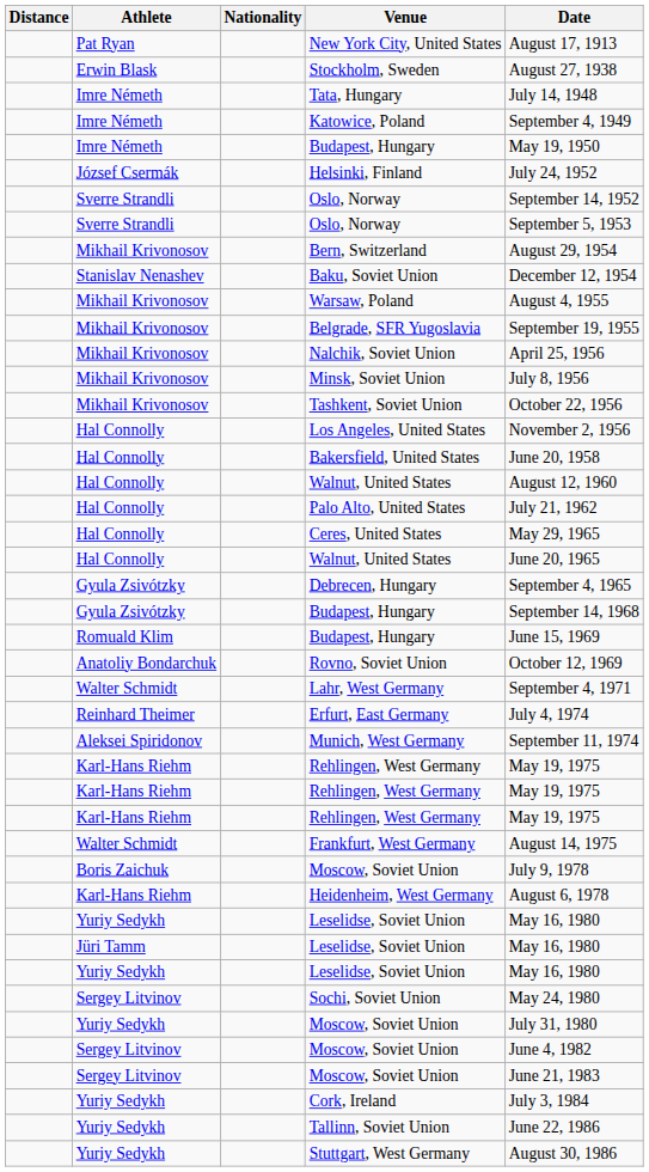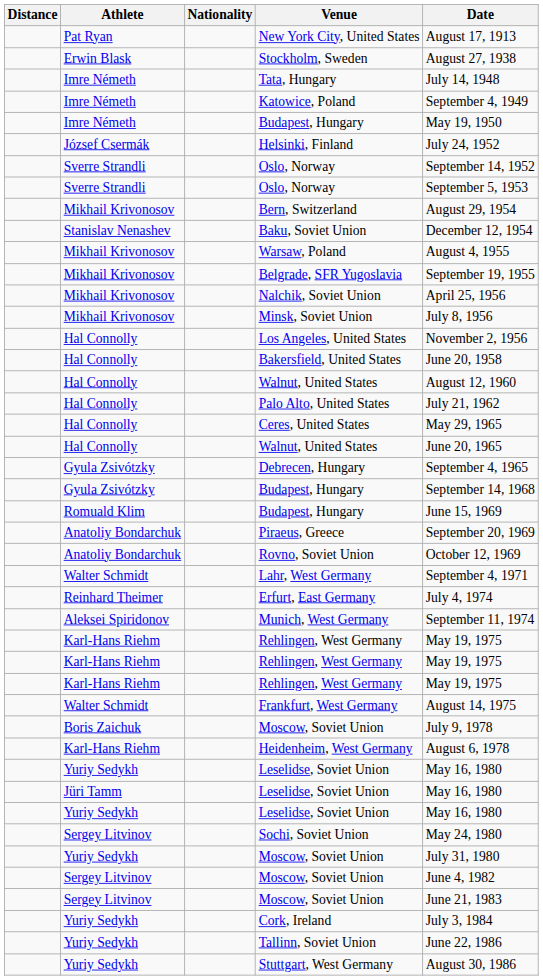 <table class="wikitable sortable" border="1">
 <tr>
 <th>Distance</th>
 <th>Athlete</th>
 <th>Nationality</th>
 <th>Venue</th>
 <th>Date</th>
 </tr>
 <tr>
 <td></td>
 <td><a href='#'>Pat Ryan</a></td>
 <td></td>
 <td><a href='#'>New York City</a>, United States</td>
 <td>August 17, 1913</td>
 </tr>
 <tr>
 <td></td>
 <td><a href='#'>Erwin Blask</a></td>
 <td></td>
 <td><a href='#'>Stockholm</a>, Sweden</td>
 <td>August 27, 1938</td>
 </tr>
 <tr>
 <td></td>
 <td><a href='#'>Imre Németh</a></td>
 <td></td>
 <td><a href='#'>Tata</a>, Hungary</td>
 <td>July 14, 1948</td>
 </tr>
 <tr>
 <td></td>
 <td><a href='#'>Imre Németh</a></td>
 <td></td>
 <td><a href='#'>Katowice</a>, Poland</td>
 <td>September 4, 1949</td>
 </tr>
 <tr>
 <td></td>
 <td><a href='#'>Imre Németh</a></td>
 <td></td>
 <td><a href='#'>Budapest</a>, Hungary</td>
 <td>May 19, 1950</td>
 </tr>
 <tr>
 <td></td>
 <td><a href='#'>József Csermák</a></td>
 <td></td>
 <td><a href='#'>Helsinki</a>, Finland</td>
 <td>July 24, 1952</td>
 </tr>
 <tr>
 <td></td>
 <td><a href='#'>Sverre Strandli</a></td>
 <td></td>
 <td><a href='#'>Oslo</a>, Norway</td>
 <td>September 14, 1952</td>
 </tr>
 <tr>
 <td></td>
 <td><a href='#'>Sverre Strandli</a></td>
 <td></td>
 <td><a href='#'>Oslo</a>, Norway</td>
 <td>September 5, 1953</td>
 </tr>
 <tr>
 <td></td>
 <td><a href='#'>Mikhail Krivonosov</a></td>
 <td></td>
 <td><a href='#'>Bern</a>, Switzerland</td>
 <td>August 29, 1954</td>
 </tr>
 <tr>
 <td></td>
 <td><a href='#'>Stanislav Nenashev</a></td>
 <td></td>
 <td><a href='#'>Baku</a>, Soviet Union</td>
 <td>December 12, 1954</td>
 </tr>
 <tr>
 <td></td>
 <td><a href='#'>Mikhail Krivonosov</a></td>
 <td></td>
 <td><a href='#'>Warsaw</a>, Poland</td>
 <td>August 4, 1955</td>
 </tr>
 <tr>
 <td></td>
 <td><a href='#'>Mikhail Krivonosov</a></td>
 <td></td>
 <td><a href='#'>Belgrade</a>, <a href='#'>SFR Yugoslavia</a></td>
 <td>September 19, 1955</td>
 </tr>
 <tr>
 <td></td>
 <td><a href='#'>Mikhail Krivonosov</a></td>
 <td></td>
 <td><a href='#'>Nalchik</a>, Soviet Union</td>
 <td>April 25, 1956</td>
 </tr>
 <tr>
 <td></td>
 <td><a href='#'>Mikhail Krivonosov</a></td>
 <td></td>
 <td><a href='#'>Minsk</a>, Soviet Union</td>
 <td>July 8, 1956</td>
 </tr>
 <tr>
 <td></td>
-<td><a href='#'>Mikhail Krivonosov</a></td>
-<td></td>
-<td><a href='#'>Tashkent</a>, Soviet Union</td>
-<td>October 22, 1956</td>
-</tr>
-<tr>
-<td></td>
 <td><a href='#'>Hal Connolly</a></td>
 <td></td>
 <td><a href='#'>Los Angeles</a>, United States</td>
 <td>November 2, 1956</td>
 </tr>
 <tr>
 <td></td>
 <td><a href='#'>Hal Connolly</a></td>
 <td></td>
 <td><a href='#'>Bakersfield</a>, United States</td>
 <td>June 20, 1958</td>
 </tr>
 <tr>
 <td></td>
 <td><a href='#'>Hal Connolly</a></td>
 <td></td>
 <td><a href='#'>Walnut</a>, United States</td>
 <td>August 12, 1960</td>
 </tr>
 <tr>
 <td></td>
 <td><a href='#'>Hal Connolly</a></td>
 <td></td>
 <td><a href='#'>Palo Alto</a>, United States</td>
 <td>July 21, 1962</td>
 </tr>
 <tr>
 <td></td>
 <td><a href='#'>Hal Connolly</a></td>
 <td></td>
 <td><a href='#'>Ceres</a>, United States</td>
 <td>May 29, 1965</td>
 </tr>
 <tr>
 <td></td>
 <td><a href='#'>Hal Connolly</a></td>
 <td></td>
 <td><a href='#'>Walnut</a>, United States</td>
 <td>June 20, 1965</td>
 </tr>
 <tr>
 <td></td>
 <td><a href='#'>Gyula Zsivótzky</a></td>
 <td></td>
 <td><a href='#'>Debrecen</a>, Hungary</td>
 <td>September 4, 1965</td>
 </tr>
 <tr>
 <td></td>
 <td><a href='#'>Gyula Zsivótzky</a></td>
 <td></td>
 <td><a href='#'>Budapest</a>, Hungary</td>
 <td>September 14, 1968</td>
 </tr>
 <tr>
 <td></td>
 <td><a href='#'>Romuald Klim</a></td>
 <td></td>
 <td><a href='#'>Budapest</a>, Hungary</td>
 <td>June 15, 1969</td>
+</tr>
+<tr>
+<td></td>
+<td><a href='#'>Anatoliy Bondarchuk</a></td>
+<td></td>
+<td><a href='#'>Piraeus</a>, Greece</td>
+<td>September 20, 1969</td>
 </tr>
 <tr>
 <td></td>
 <td><a href='#'>Anatoliy Bondarchuk</a></td>
 <td></td>
 <td><a href='#'>Rovno</a>, Soviet Union</td>
 <td>October 12, 1969</td>
 </tr>
 <tr>
 <td></td>
 <td><a href='#'>Walter Schmidt</a></td>
 <td></td>
 <td><a href='#'>Lahr</a>, <a href='#'>West Germany</a></td>
 <td>September 4, 1971</td>
 </tr>
 <tr>
 <td></td>
 <td><a href='#'>Reinhard Theimer</a></td>
 <td></td>
 <td><a href='#'>Erfurt</a>, <a href='#'>East Germany</a></td>
 <td>July 4, 1974</td>
 </tr>
 <tr>
 <td></td>
 <td><a href='#'>Aleksei Spiridonov</a></td>
 <td></td>
 <td><a href='#'>Munich</a>, <a href='#'>West Germany</a></td>
 <td>September 11, 1974</td>
 </tr>
 <tr>
 <td></td>
 <td><a href='#'>Karl-Hans Riehm</a></td>
 <td></td>
 <td><a href='#'>Rehlingen</a>, West Germany</td>
 <td>May 19, 1975</td>
 </tr>
 <tr>
 <td></td>
 <td><a href='#'>Karl-Hans Riehm</a></td>
 <td></td>
 <td><a href='#'>Rehlingen</a>, <a href='#'>West Germany</a></td>
 <td>May 19, 1975</td>
 </tr>
 <tr>
 <td></td>
 <td><a href='#'>Karl-Hans Riehm</a></td>
 <td></td>
 <td><a href='#'>Rehlingen</a>, <a href='#'>West Germany</a></td>
 <td>May 19, 1975</td>
 </tr>
 <tr>
 <td></td>
 <td><a href='#'>Walter Schmidt</a></td>
 <td></td>
 <td><a href='#'>Frankfurt</a>, <a href='#'>West Germany</a></td>
 <td>August 14, 1975</td>
 </tr>
 <tr>
 <td></td>
 <td><a href='#'>Boris Zaichuk</a></td>
 <td></td>
 <td><a href='#'>Moscow</a>, Soviet Union</td>
 <td>July 9, 1978</td>
 </tr>
 <tr>
 <td></td>
 <td><a href='#'>Karl-Hans Riehm</a></td>
 <td></td>
 <td><a href='#'>Heidenheim</a>, <a href='#'>West Germany</a></td>
 <td>August 6, 1978</td>
 </tr>
 <tr>
 <td></td>
 <td><a href='#'>Yuriy Sedykh</a></td>
 <td></td>
 <td><a href='#'>Leselidse</a>, Soviet Union</td>
 <td>May 16, 1980</td>
 </tr>
 <tr>
 <td></td>
 <td><a href='#'>Jüri Tamm</a></td>
 <td></td>
 <td><a href='#'>Leselidse</a>, Soviet Union</td>
 <td>May 16, 1980</td>
 </tr>
 <tr>
 <td></td>
 <td><a href='#'>Yuriy Sedykh</a></td>
 <td></td>
 <td><a href='#'>Leselidse</a>, Soviet Union</td>
 <td>May 16, 1980</td>
 </tr>
 <tr>
 <td></td>
 <td><a href='#'>Sergey Litvinov</a></td>
 <td></td>
 <td><a href='#'>Sochi</a>, Soviet Union</td>
 <td>May 24, 1980</td>
 </tr>
 <tr>
 <td></td>
 <td><a href='#'>Yuriy Sedykh</a></td>
 <td></td>
 <td><a href='#'>Moscow</a>, Soviet Union</td>
 <td>July 31, 1980</td>
 </tr>
 <tr>
 <td></td>
 <td><a href='#'>Sergey Litvinov</a></td>
 <td></td>
 <td><a href='#'>Moscow</a>, Soviet Union</td>
 <td>June 4, 1982</td>
 </tr>
 <tr>
 <td></td>
 <td><a href='#'>Sergey Litvinov</a></td>
 <td></td>
 <td><a href='#'>Moscow</a>, Soviet Union</td>
 <td>June 21, 1983</td>
 </tr>
 <tr>
 <td></td>
 <td><a href='#'>Yuriy Sedykh</a></td>
 <td></td>
 <td><a href='#'>Cork</a>, Ireland</td>
 <td>July 3, 1984</td>
 </tr>
 <tr>
 <td></td>
 <td><a href='#'>Yuriy Sedykh</a></td>
 <td></td>
 <td><a href='#'>Tallinn</a>, Soviet Union</td>
 <td>June 22, 1986</td>
 </tr>
 <tr>
 <td></td>
 <td><a href='#'>Yuriy Sedykh</a></td>
 <td></td>
 <td><a href='#'>Stuttgart</a>, West Germany</td>
 <td>August 30, 1986</td>
 </tr>
 </table>
